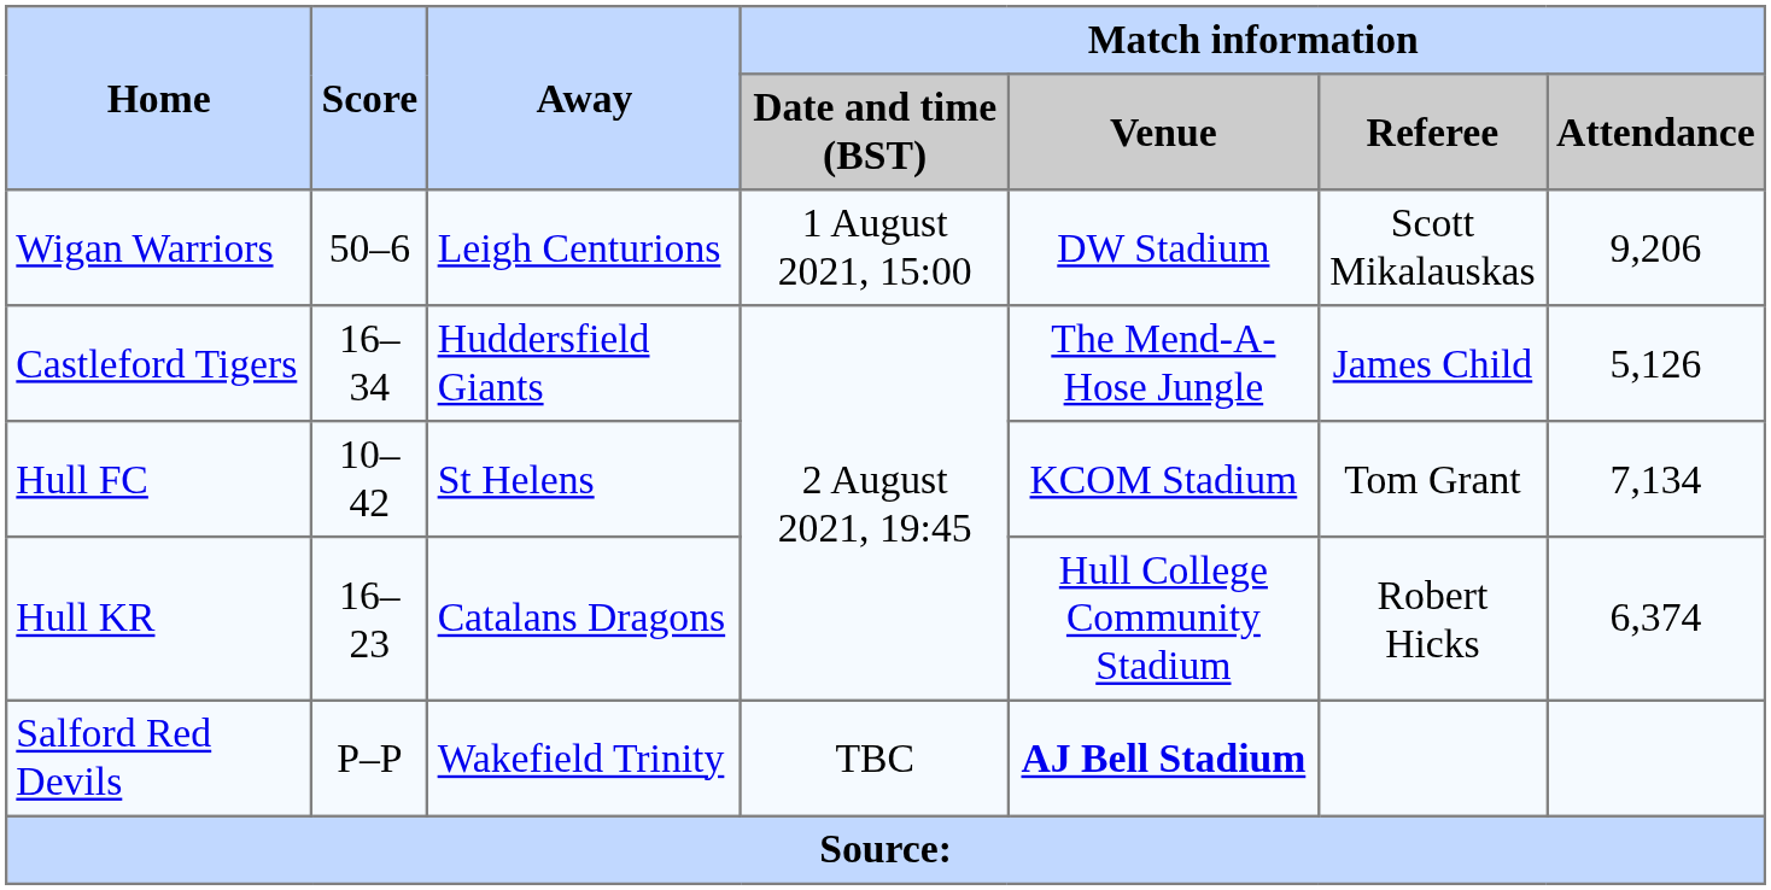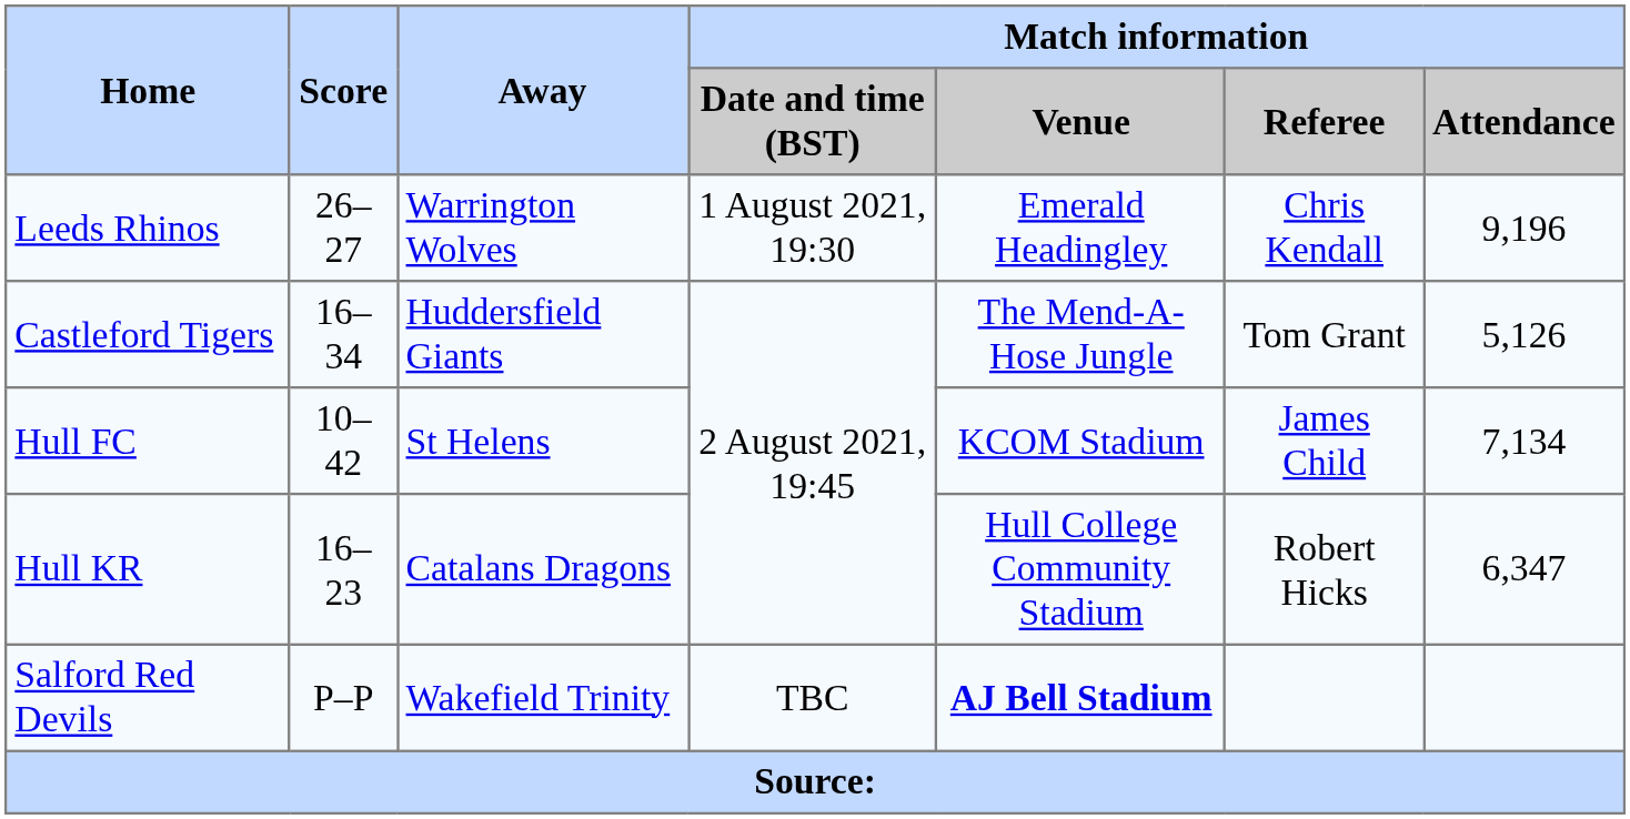 <table border=1 style="border-collapse:collapse; font-size:90%; text-align:center;" cellpadding=3 cellspacing=0 width=100%>
 <tr style="background:#C1D8ff;">
 <th scope="col" rowspan=2 width=19%>Home</th>
 <th scope="col" rowspan=2 width=6%>Score</th>
 <th scope="col" rowspan=2 width=19%>Away</th>
 <th colspan=4>Match information</th>
 </tr>
 <tr style="background:#CCCCCC;">
 <th scope="col" width=17%>Date and time (BST)</th>
 <th scope="col" width=19%>Venue</th>
 <th scope="col" width=13%>Referee</th>
 <th scope="col" width=7%>Attendance</th>
 </tr>
 <tr style="background:#F5FAFF;">
-<td style="text-align:left;"> <a href='#'>Wigan Warriors</a></td>
-<td>50–6</td>
-<td style="text-align:left;"> <a href='#'>Leigh Centurions</a></td>
-<td>1 August 2021, 15:00</td>
-<td><a href='#'>DW Stadium</a></td>
-<td>Scott Mikalauskas</td>
-<td>9,206</td>
+<td style="text-align:left;"> <a href='#'>Leeds Rhinos</a></td>
+<td>26–27</td>
+<td style="text-align:left;"> <a href='#'>Warrington Wolves</a></td>
+<td>1 August 2021, 19:30</td>
+<td><a href='#'>Emerald Headingley</a></td>
+<td><a href='#'>Chris Kendall</a></td>
+<td>9,196</td>
 </tr>
 <tr style="background:#F5FAFF;">
 <td style="text-align:left;"> <a href='#'>Castleford Tigers</a></td>
 <td>16–34</td>
 <td style="text-align:left;"> <a href='#'>Huddersfield Giants</a></td>
 <td rowspan=3>2 August 2021, 19:45</td>
 <td><a href='#'>The Mend-A-Hose Jungle</a></td>
-<td><a href='#'>James Child</a></td>
+<td>Tom Grant</td>
 <td>5,126</td>
 </tr>
 <tr style="background:#F5FAFF;">
 <td style="text-align:left;"> <a href='#'>Hull FC</a></td>
 <td>10–42</td>
 <td style="text-align:left;"> <a href='#'>St Helens</a></td>
 <td><a href='#'>KCOM Stadium</a></td>
-<td>Tom Grant</td>
+<td><a href='#'>James Child</a></td>
 <td>7,134</td>
 </tr>
 <tr style="background:#F5FAFF;">
 <td style="text-align:left;"> <a href='#'>Hull KR</a></td>
 <td>16–23</td>
 <td style="text-align:left;"> <a href='#'>Catalans Dragons</a></td>
 <td><a href='#'>Hull College Community Stadium</a></td>
 <td>Robert Hicks</td>
-<td>6,374</td>
+<td>6,347</td>
 </tr>
 <tr style="background:#F5FAFF;">
 <td style="text-align:left;"> <a href='#'>Salford Red Devils</a></td>
 <td>P–P</td>
 <td style="text-align:left;"> <a href='#'>Wakefield Trinity</a></td>
 <td>TBC</td>
 <td><strong><a href='#'>AJ Bell Stadium</a></strong></td>
 <td></td>
 <td></td>
 </tr>
 <tr style="background:#c1d8ff;">
 <th colspan=7>Source:</th>
 </tr>
 </table>
